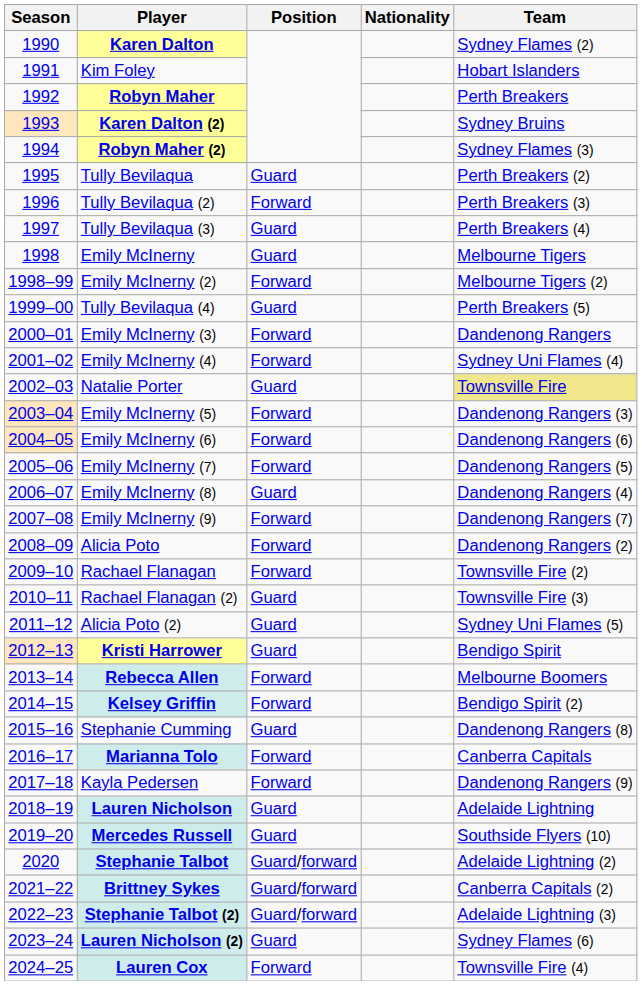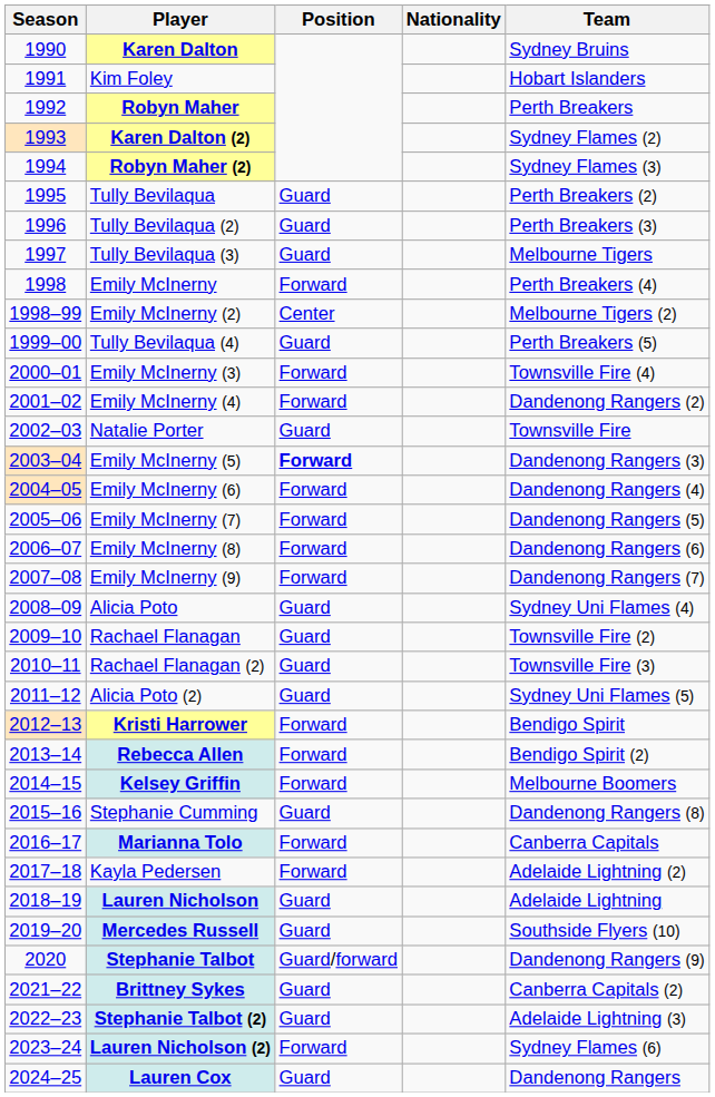 <table class="wikitable plainrowheaders sortable" summary="Season (sortable), Player (sortable), Position (sortable), Nationality (sortable) and Team (sortable)">
 <tr>
 <th scope="col">Season</th>
 <th scope="col">Player</th>
 <th scope="col">Position</th>
 <th scope="col">Nationality</th>
 <th scope="col">Team</th>
 </tr>
 <tr>
 <td style="text-align: center"><a href='#'>1990</a></td>
 <th scope="row" style="background-color:#FFFF99"><a href='#'>Karen Dalton</a></th>
 <td rowspan="5"></td>
 <td></td>
-<td><a href='#'>Sydney Flames</a> <small>(2)</small></td>
+<td><a href='#'>Sydney Bruins</a></td>
 </tr>
 <tr>
 <td style="text-align: center"><a href='#'>1991</a></td>
 <td><a href='#'>Kim Foley</a></td>
 <td></td>
 <td><a href='#'>Hobart Islanders</a></td>
 </tr>
 <tr>
 <td style="text-align: center"><a href='#'>1992</a></td>
 <th scope="row" style="background-color:#FFFF99"><a href='#'>Robyn Maher</a></th>
 <td></td>
 <td><a href='#'>Perth Breakers</a></td>
 </tr>
 <tr>
 <td scope="row" style="background-color:#FFE6BD; text-align: center"><a href='#'>1993</a></td>
 <th scope="row" style="background-color:#FFFF99"><a href='#'>Karen Dalton</a> <small>(2)</small></th>
 <td></td>
-<td><a href='#'>Sydney Bruins</a></td>
+<td><a href='#'>Sydney Flames</a> <small>(2)</small></td>
 </tr>
 <tr>
 <td style="text-align: center"><a href='#'>1994</a></td>
 <th scope="row" style="background-color:#FFFF99"><a href='#'>Robyn Maher</a> <small>(2)</small></th>
 <td></td>
 <td><a href='#'>Sydney Flames</a> <small>(3)</small></td>
 </tr>
 <tr>
 <td style="text-align: center"><a href='#'>1995</a></td>
 <td><a href='#'>Tully Bevilaqua</a></td>
 <td><a href='#'>Guard</a></td>
 <td></td>
 <td><a href='#'>Perth Breakers</a> <small>(2)</small></td>
 </tr>
 <tr>
 <td style="text-align: center"><a href='#'>1996</a></td>
 <td><a href='#'>Tully Bevilaqua</a> <small>(2)</small></td>
-<td><a href='#'>Forward</a></td>
+<td><a href='#'>Guard</a></td>
 <td></td>
 <td><a href='#'>Perth Breakers</a> <small>(3)</small></td>
 </tr>
 <tr>
 <td style="text-align: center"><a href='#'>1997</a></td>
 <td><a href='#'>Tully Bevilaqua</a> <small>(3)</small></td>
 <td><a href='#'>Guard</a></td>
 <td></td>
-<td><a href='#'>Perth Breakers</a> <small>(4)</small></td>
+<td><a href='#'>Melbourne Tigers</a></td>
 </tr>
 <tr>
 <td style="text-align: center"><a href='#'>1998</a></td>
 <td><a href='#'>Emily McInerny</a></td>
-<td><a href='#'>Guard</a></td>
+<td><a href='#'>Forward</a></td>
 <td></td>
-<td><a href='#'>Melbourne Tigers</a></td>
+<td><a href='#'>Perth Breakers</a> <small>(4)</small></td>
 </tr>
 <tr>
 <td scope="row" style="text-align: center"><a href='#'>1998–99</a></td>
 <td><a href='#'>Emily McInerny</a> <small>(2)</small></td>
-<td><a href='#'>Forward</a></td>
+<td><a href='#'>Center</a></td>
 <td></td>
 <td><a href='#'>Melbourne Tigers</a> <small>(2)</small></td>
 </tr>
 <tr>
 <td scope="row" style="text-align: center"><a href='#'>1999–00</a></td>
 <td><a href='#'>Tully Bevilaqua</a> <small>(4)</small></td>
 <td><a href='#'>Guard</a></td>
 <td></td>
 <td><a href='#'>Perth Breakers</a> <small>(5)</small></td>
 </tr>
 <tr>
 <td style="text-align: center"><a href='#'>2000–01</a></td>
 <td><a href='#'>Emily McInerny</a> <small>(3)</small></td>
 <td><a href='#'>Forward</a></td>
 <td></td>
-<td><a href='#'>Dandenong Rangers</a></td>
+<td><a href='#'>Townsville Fire</a> <small>(4)</small></td>
 </tr>
 <tr>
 <td style="text-align: center"><a href='#'>2001–02</a></td>
 <td><a href='#'>Emily McInerny</a> <small>(4)</small></td>
 <td><a href='#'>Forward</a></td>
 <td></td>
-<td><a href='#'>Sydney Uni Flames</a> <small>(4)</small></td>
+<td><a href='#'>Dandenong Rangers</a> <small>(2)</small></td>
 </tr>
 <tr>
 <td scope="row" style="text-align: center"><a href='#'>2002–03</a></td>
 <td><a href='#'>Natalie Porter</a></td>
 <td><a href='#'>Guard</a></td>
 <td></td>
-<td style="background: khaki;"><a href='#'>Townsville Fire</a></td>
+<td><a href='#'>Townsville Fire</a></td>
 </tr>
 <tr>
 <td scope="row" style="background-color:#FFE6BD; text-align: center"><a href='#'>2003–04</a></td>
 <td><a href='#'>Emily McInerny</a> <small>(5)</small></td>
-<td><a href='#'>Forward</a></td>
+<td><strong><a href='#'>Forward</a></strong></td>
 <td></td>
 <td><a href='#'>Dandenong Rangers</a> <small>(3)</small></td>
 </tr>
 <tr>
 <td scope="row" style="background-color:#FFE6BD; text-align: center"><a href='#'>2004–05</a></td>
 <td><a href='#'>Emily McInerny</a> <small>(6)</small></td>
 <td><a href='#'>Forward</a></td>
 <td></td>
-<td><a href='#'>Dandenong Rangers</a> <small>(6)</small></td>
+<td><a href='#'>Dandenong Rangers</a> <small>(4)</small></td>
 </tr>
 <tr>
 <td style="text-align: center"><a href='#'>2005–06</a></td>
 <td><a href='#'>Emily McInerny</a> <small>(7)</small></td>
 <td><a href='#'>Forward</a></td>
 <td></td>
 <td><a href='#'>Dandenong Rangers</a> <small>(5)</small></td>
 </tr>
 <tr>
 <td style="text-align: center"><a href='#'>2006–07</a></td>
 <td><a href='#'>Emily McInerny</a> <small>(8)</small></td>
-<td><a href='#'>Guard</a></td>
+<td><a href='#'>Forward</a></td>
 <td></td>
-<td><a href='#'>Dandenong Rangers</a> <small>(4)</small></td>
+<td><a href='#'>Dandenong Rangers</a> <small>(6)</small></td>
 </tr>
 <tr>
 <td style="text-align: center"><a href='#'>2007–08</a></td>
 <td><a href='#'>Emily McInerny</a> <small>(9)</small></td>
 <td><a href='#'>Forward</a></td>
 <td></td>
 <td><a href='#'>Dandenong Rangers</a> <small>(7)</small></td>
 </tr>
 <tr>
 <td style="text-align: center"><a href='#'>2008–09</a></td>
 <td><a href='#'>Alicia Poto</a></td>
-<td><a href='#'>Forward</a></td>
+<td><a href='#'>Guard</a></td>
 <td></td>
-<td><a href='#'>Dandenong Rangers</a> <small>(2)</small></td>
+<td><a href='#'>Sydney Uni Flames</a> <small>(4)</small></td>
 </tr>
 <tr>
 <td style="text-align: center"><a href='#'>2009–10</a></td>
 <td><a href='#'>Rachael Flanagan</a></td>
-<td><a href='#'>Forward</a></td>
+<td><a href='#'>Guard</a></td>
 <td></td>
 <td><a href='#'>Townsville Fire</a> <small>(2)</small></td>
 </tr>
 <tr>
 <td scope="row" style="text-align: center"><a href='#'>2010–11</a></td>
 <td><a href='#'>Rachael Flanagan</a> <small>(2)</small></td>
 <td><a href='#'>Guard</a></td>
 <td></td>
 <td><a href='#'>Townsville Fire</a> <small>(3)</small></td>
 </tr>
 <tr>
 <td style="text-align: center"><a href='#'>2011–12</a></td>
 <td><a href='#'>Alicia Poto</a> <small>(2)</small></td>
 <td><a href='#'>Guard</a></td>
 <td></td>
 <td><a href='#'>Sydney Uni Flames</a> <small>(5)</small></td>
 </tr>
 <tr>
 <td scope="row" style="background-color:#FFE6BD; text-align: center"><a href='#'>2012–13</a></td>
 <th scope="row" style="background-color:#FFFF99"><a href='#'>Kristi Harrower</a></th>
-<td><a href='#'>Guard</a></td>
+<td><a href='#'>Forward</a></td>
 <td></td>
 <td><a href='#'>Bendigo Spirit</a></td>
 </tr>
 <tr>
 <td style="text-align: center"><a href='#'>2013–14</a></td>
 <th scope="row" style="background-color:#CFECEC"><a href='#'>Rebecca Allen</a></th>
 <td><a href='#'>Forward</a></td>
 <td></td>
-<td><a href='#'>Melbourne Boomers</a></td>
+<td><a href='#'>Bendigo Spirit</a> <small>(2)</small></td>
 </tr>
 <tr>
 <td style="text-align: center"><a href='#'>2014–15</a></td>
 <th scope="row" style="background-color:#CFECEC"><a href='#'>Kelsey Griffin</a></th>
 <td><a href='#'>Forward</a></td>
 <td></td>
-<td><a href='#'>Bendigo Spirit</a> <small>(2)</small></td>
+<td><a href='#'>Melbourne Boomers</a></td>
 </tr>
 <tr>
 <td scope="row" style="text-align: center"><a href='#'>2015–16</a></td>
 <td><a href='#'>Stephanie Cumming</a></td>
 <td><a href='#'>Guard</a></td>
 <td></td>
 <td><a href='#'>Dandenong Rangers</a> <small>(8)</small></td>
 </tr>
 <tr>
 <td style="text-align: center"><a href='#'>2016–17</a></td>
 <th scope="row" style="background-color:#CFECEC"><a href='#'>Marianna Tolo</a></th>
 <td><a href='#'>Forward</a></td>
 <td></td>
 <td><a href='#'>Canberra Capitals</a></td>
 </tr>
 <tr>
 <td scope="row" style="text-align: center"><a href='#'>2017–18</a></td>
 <td><a href='#'>Kayla Pedersen</a></td>
 <td><a href='#'>Forward</a></td>
 <td></td>
-<td><a href='#'>Dandenong Rangers</a> <small>(9)</small></td>
+<td><a href='#'>Adelaide Lightning</a> <small>(2)</small></td>
 </tr>
 <tr>
 <td scope="row" style="text-align: center"><a href='#'>2018–19</a></td>
 <th scope="row" style="background-color:#CFECEC"><a href='#'>Lauren Nicholson</a></th>
 <td><a href='#'>Guard</a></td>
 <td></td>
 <td><a href='#'>Adelaide Lightning</a></td>
 </tr>
 <tr>
 <td scope="row" style="text-align: center"><a href='#'>2019–20</a></td>
 <th scope="row" style="background-color:#CFECEC"><a href='#'>Mercedes Russell</a></th>
 <td><a href='#'>Guard</a></td>
 <td></td>
 <td><a href='#'>Southside Flyers</a> <small>(10)</small></td>
 </tr>
 <tr>
 <td scope="row" style="text-align: center"><a href='#'>2020</a></td>
 <th scope="row" style="background-color:#CFECEC"><a href='#'>Stephanie Talbot</a></th>
 <td><a href='#'>Guard</a>/<a href='#'>forward</a></td>
 <td></td>
-<td><a href='#'>Adelaide Lightning</a> <small>(2)</small></td>
+<td><a href='#'>Dandenong Rangers</a> <small>(9)</small></td>
 </tr>
 <tr>
 <td scope="row" style="text-align: center"><a href='#'>2021–22</a></td>
 <th scope="row" style="background-color:#CFECEC"><a href='#'>Brittney Sykes</a></th>
-<td><a href='#'>Guard</a>/<a href='#'>forward</a></td>
+<td><a href='#'>Guard</a></td>
 <td></td>
 <td><a href='#'>Canberra Capitals</a> <small>(2)</small></td>
 </tr>
 <tr>
 <td scope="row" style="text-align: center"><a href='#'>2022–23</a></td>
 <th scope="row" style="background-color:#CFECEC"><a href='#'>Stephanie Talbot</a> <small>(2)</small></th>
-<td><a href='#'>Guard</a>/<a href='#'>forward</a></td>
+<td><a href='#'>Guard</a></td>
 <td></td>
 <td><a href='#'>Adelaide Lightning</a> <small>(3)</small></td>
 </tr>
 <tr>
 <td scope="row" style="text-align: center"><a href='#'>2023–24</a></td>
 <th scope="row" style="background-color:#CFECEC"><a href='#'>Lauren Nicholson</a> <small>(2)</small></th>
-<td><a href='#'>Guard</a></td>
+<td><a href='#'>Forward</a></td>
 <td></td>
 <td><a href='#'>Sydney Flames</a> <small>(6)</small></td>
 </tr>
 <tr>
 <td scope="row" style="text-align: center"><a href='#'>2024–25</a></td>
 <th scope="row" style="background-color:#CFECEC"><a href='#'>Lauren Cox</a></th>
-<td><a href='#'>Forward</a></td>
+<td><a href='#'>Guard</a></td>
 <td></td>
-<td><a href='#'>Townsville Fire</a> <small>(4)</small></td>
+<td><a href='#'>Dandenong Rangers</a></td>
 </tr>
 </table>
